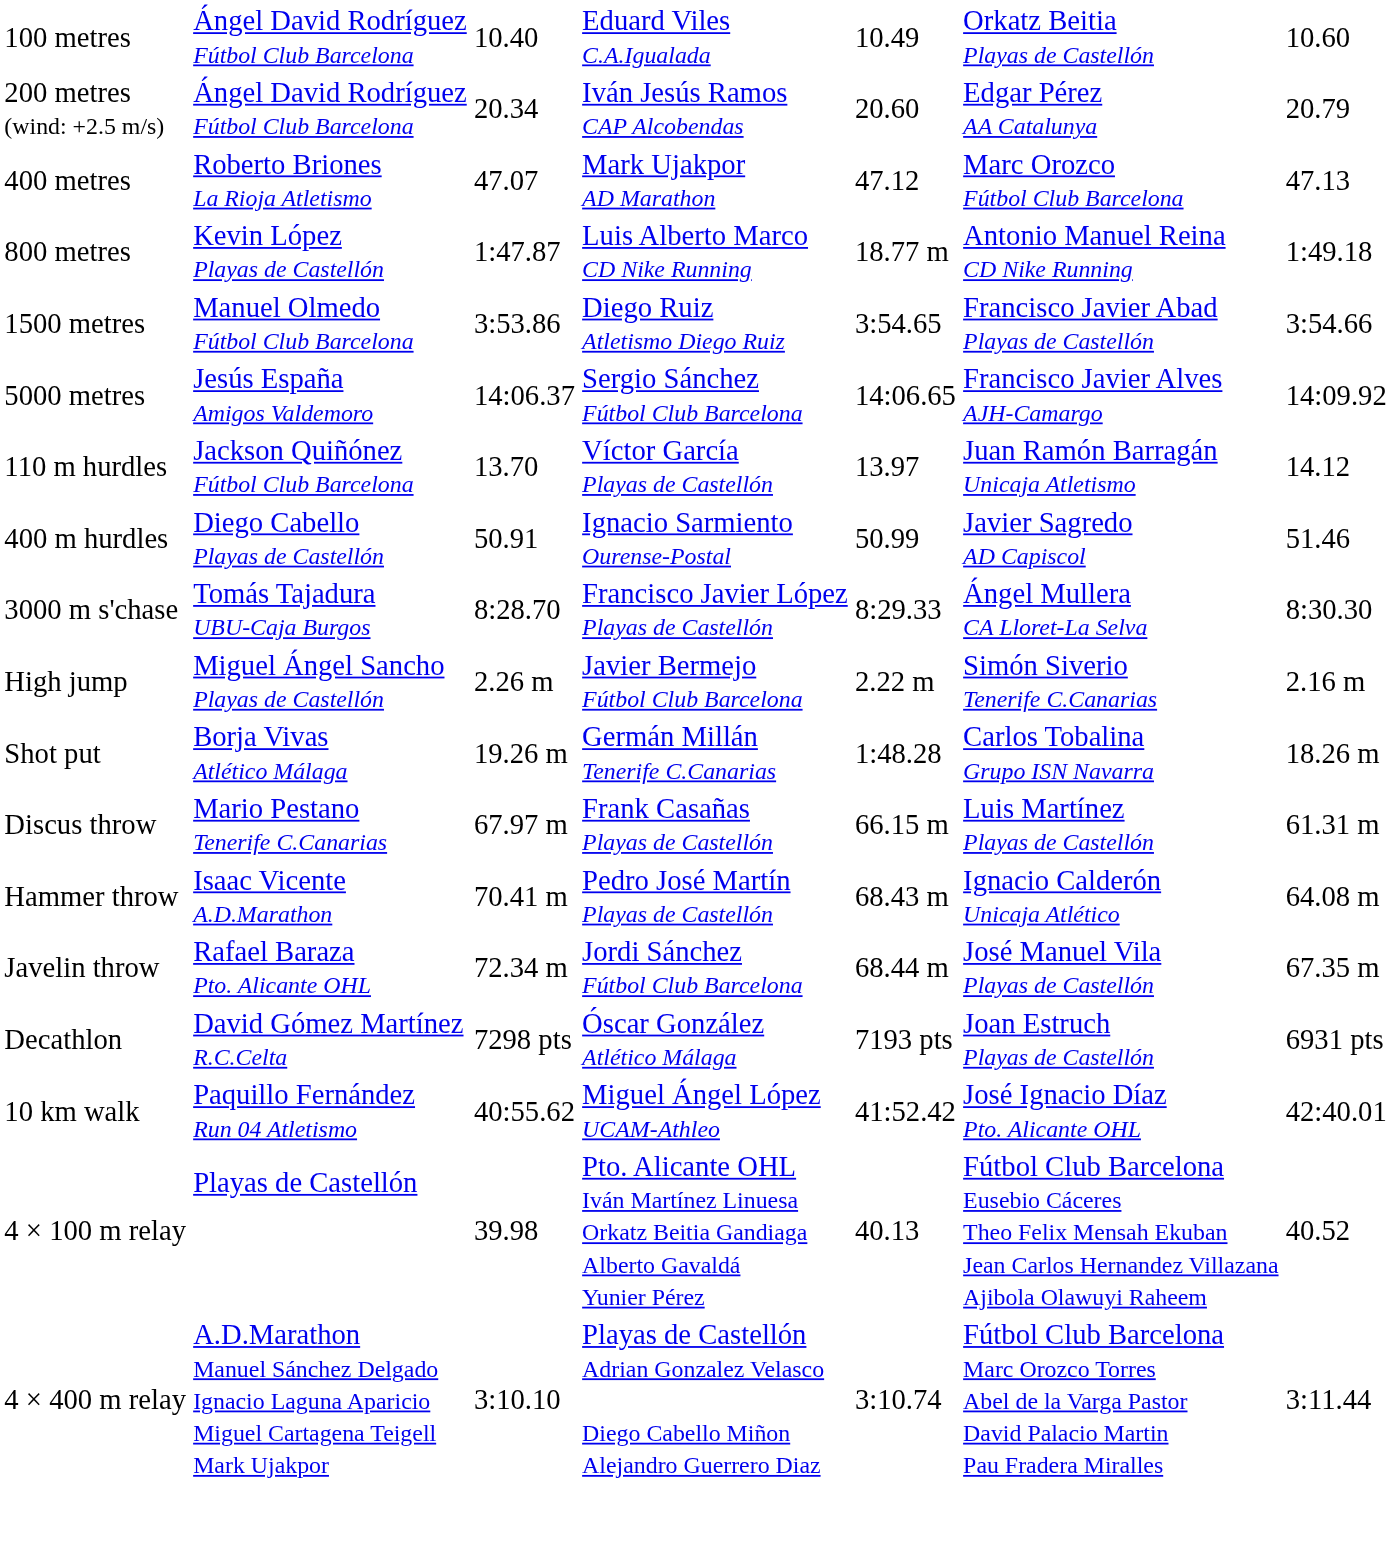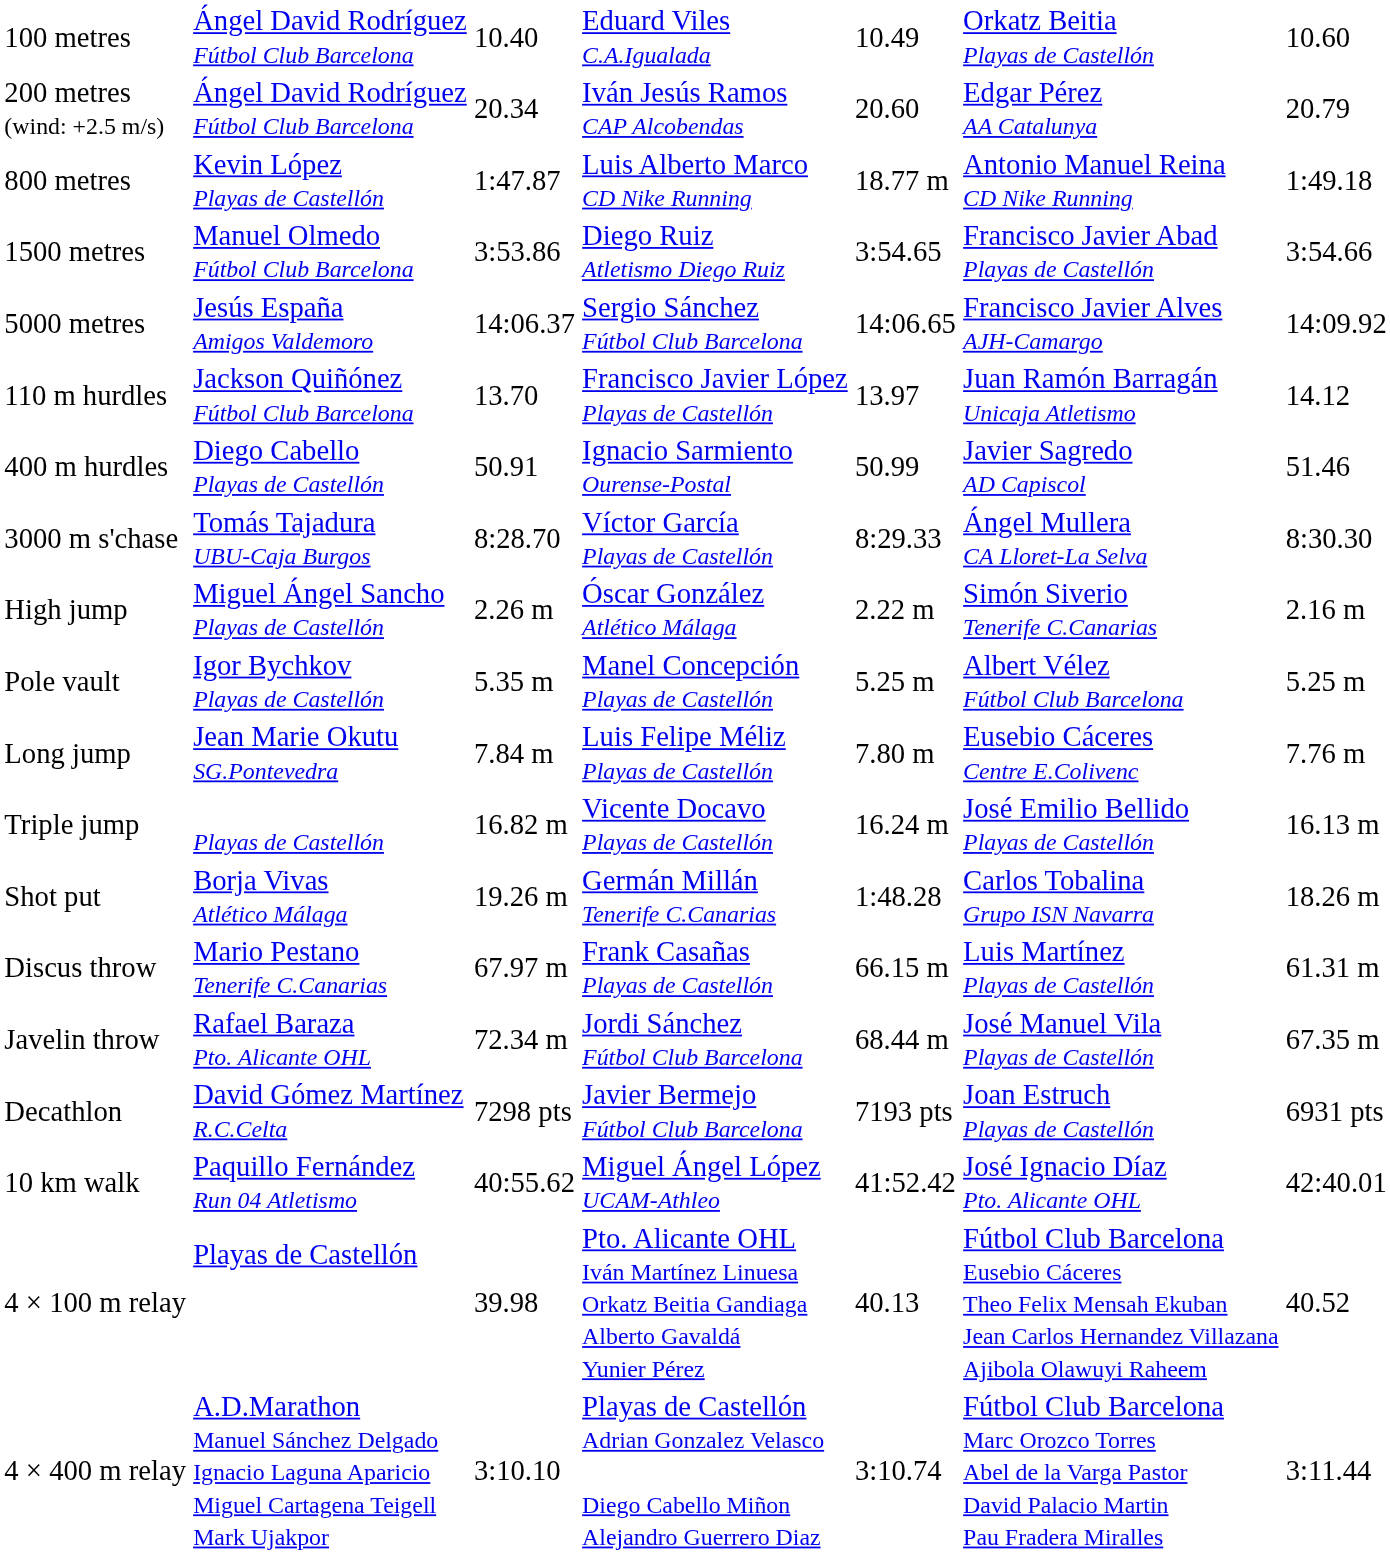 <table>
 <tr>
 <td>100 metres</td>
 <td><a href='#'>Ángel David Rodríguez</a><br><small><em><a href='#'>Fútbol Club Barcelona</a></em></small></td>
 <td>10.40</td>
 <td><a href='#'>Eduard Viles</a><br><small><em><a href='#'>C.A.Igualada</a></em></small></td>
 <td>10.49</td>
 <td><a href='#'>Orkatz Beitia</a><br><small><em><a href='#'>Playas de Castellón</a></em></small></td>
 <td>10.60</td>
 </tr>
 <tr>
 <td>200 metres<br><small>(wind: +2.5 m/s)</small></td>
 <td><a href='#'>Ángel David Rodríguez</a><br><small><em><a href='#'>Fútbol Club Barcelona</a></em></small></td>
 <td>20.34 </td>
 <td><a href='#'>Iván Jesús Ramos</a><br><small><em><a href='#'>CAP Alcobendas</a></em></small></td>
 <td>20.60 </td>
 <td><a href='#'>Edgar Pérez</a><br><small><em><a href='#'>AA Catalunya</a></em></small></td>
 <td>20.79 </td>
-</tr>
-<tr>
-<td>400 metres</td>
-<td><a href='#'>Roberto Briones</a><br><small><em><a href='#'>La Rioja Atletismo</a></em></small></td>
-<td>47.07</td>
-<td><a href='#'>Mark Ujakpor</a><br><small><em><a href='#'>AD Marathon</a></em></small></td>
-<td>47.12</td>
-<td><a href='#'>Marc Orozco</a><br><small><em><a href='#'>Fútbol Club Barcelona</a></em></small></td>
-<td>47.13</td>
 </tr>
 <tr>
 <td>800 metres</td>
 <td><a href='#'>Kevin López</a><br><small><em><a href='#'>Playas de Castellón</a></em></small></td>
 <td>1:47.87</td>
 <td><a href='#'>Luis Alberto Marco</a><br><small><em><a href='#'>CD Nike Running</a></em></small></td>
 <td>18.77 m</td>
 <td><a href='#'>Antonio Manuel Reina</a><br><small><em><a href='#'>CD Nike Running</a></em></small></td>
 <td>1:49.18</td>
 </tr>
 <tr>
 <td>1500 metres</td>
 <td><a href='#'>Manuel Olmedo</a><br><small><em><a href='#'>Fútbol Club Barcelona</a></em></small></td>
 <td>3:53.86</td>
 <td><a href='#'>Diego Ruiz</a><br><small><em><a href='#'>Atletismo Diego Ruiz</a></em></small></td>
 <td>3:54.65</td>
 <td><a href='#'>Francisco Javier Abad</a><br><small><em><a href='#'>Playas de Castellón</a></em></small></td>
 <td>3:54.66</td>
 </tr>
 <tr>
 <td>5000 metres</td>
 <td><a href='#'>Jesús España</a><br><small><em><a href='#'>Amigos Valdemoro</a></em></small></td>
 <td>14:06.37</td>
 <td><a href='#'>Sergio Sánchez</a><br><small><em><a href='#'>Fútbol Club Barcelona</a></em></small></td>
 <td>14:06.65</td>
 <td><a href='#'>Francisco Javier Alves</a><br><small><em><a href='#'>AJH-Camargo</a></em></small></td>
 <td>14:09.92</td>
 </tr>
 <tr>
 <td>110 m hurdles</td>
 <td><a href='#'>Jackson Quiñónez</a><br><small><em><a href='#'>Fútbol Club Barcelona</a></em></small></td>
 <td>13.70</td>
-<td><a href='#'>Víctor García</a><br><small><em><a href='#'>Playas de Castellón</a></em></small></td>
+<td><a href='#'>Francisco Javier López</a><br><small><em><a href='#'>Playas de Castellón</a></em></small></td>
 <td>13.97</td>
 <td><a href='#'>Juan Ramón Barragán</a><br><small><em><a href='#'>Unicaja Atletismo</a></em></small></td>
 <td>14.12</td>
 </tr>
 <tr>
 <td>400 m hurdles</td>
 <td><a href='#'>Diego Cabello</a><br><small><em><a href='#'>Playas de Castellón</a></em></small></td>
 <td>50.91</td>
 <td><a href='#'>Ignacio Sarmiento</a><br><small><em><a href='#'>Ourense-Postal</a></em></small></td>
 <td>50.99</td>
 <td><a href='#'>Javier Sagredo</a><br><small><em><a href='#'>AD Capiscol</a></em></small></td>
 <td>51.46</td>
 </tr>
 <tr>
 <td>3000 m s'chase</td>
 <td><a href='#'>Tomás Tajadura</a><br><small><em><a href='#'>UBU-Caja Burgos</a></em></small></td>
 <td>8:28.70</td>
-<td><a href='#'>Francisco Javier López</a><br><small><em><a href='#'>Playas de Castellón</a></em></small></td>
+<td><a href='#'>Víctor García</a><br><small><em><a href='#'>Playas de Castellón</a></em></small></td>
 <td>8:29.33</td>
 <td><a href='#'>Ángel Mullera</a><br><small><em><a href='#'>CA Lloret-La Selva</a></em></small></td>
 <td>8:30.30</td>
 </tr>
 <tr>
 <td>High jump</td>
 <td><a href='#'>Miguel Ángel Sancho</a><br><small><em><a href='#'>Playas de Castellón</a></em></small></td>
 <td>2.26 m</td>
-<td><a href='#'>Javier Bermejo</a><br><small><em><a href='#'>Fútbol Club Barcelona</a></em></small></td>
+<td><a href='#'>Óscar González</a><br><small><em><a href='#'>Atlético Málaga</a></em></small></td>
 <td>2.22 m</td>
 <td><a href='#'>Simón Siverio</a><br><small><em><a href='#'>Tenerife C.Canarias</a></em></small></td>
 <td>2.16 m</td>
+</tr>
+<tr>
+<td>Pole vault</td>
+<td><a href='#'>Igor Bychkov</a><br><small><em><a href='#'>Playas de Castellón</a></em></small></td>
+<td>5.35 m</td>
+<td><a href='#'>Manel Concepción</a><br><small><em><a href='#'>Playas de Castellón</a></em></small></td>
+<td>5.25 m</td>
+<td><a href='#'>Albert Vélez</a><br><small><em><a href='#'>Fútbol Club Barcelona</a></em></small></td>
+<td>5.25 m</td>
+</tr>
+<tr>
+<td>Long jump</td>
+<td><a href='#'>Jean Marie Okutu</a><br><small><em><a href='#'>SG.Pontevedra</a></em></small></td>
+<td>7.84 m</td>
+<td><a href='#'>Luis Felipe Méliz</a><br><small><em><a href='#'>Playas de Castellón</a></em></small></td>
+<td>7.80 m</td>
+<td><a href='#'>Eusebio Cáceres</a><br><small><em><a href='#'>Centre E.Colivenc</a></em></small></td>
+<td>7.76 m</td>
+</tr>
+<tr>
+<td>Triple jump</td>
+<td><br><small><em><a href='#'>Playas de Castellón</a></em></small></td>
+<td>16.82 m</td>
+<td><a href='#'>Vicente Docavo</a><br><small><em><a href='#'>Playas de Castellón</a></em></small></td>
+<td>16.24 m</td>
+<td><a href='#'>José Emilio Bellido</a><br><small><em><a href='#'>Playas de Castellón</a></em></small></td>
+<td>16.13 m</td>
 </tr>
 <tr>
 <td>Shot put</td>
 <td><a href='#'>Borja Vivas</a><br><small><em><a href='#'>Atlético Málaga</a></em></small></td>
 <td>19.26 m</td>
 <td><a href='#'>Germán Millán</a><br><small><em><a href='#'>Tenerife C.Canarias</a></em></small></td>
 <td>1:48.28</td>
 <td><a href='#'>Carlos Tobalina</a><br><small><em><a href='#'>Grupo ISN Navarra</a></em></small></td>
 <td>18.26 m</td>
 </tr>
 <tr>
 <td>Discus throw</td>
 <td><a href='#'>Mario Pestano</a><br><small><em><a href='#'>Tenerife C.Canarias</a></em></small></td>
 <td>67.97 m</td>
 <td><a href='#'>Frank Casañas</a><br><small><em><a href='#'>Playas de Castellón</a></em></small></td>
 <td>66.15 m</td>
 <td><a href='#'>Luis Martínez</a><br><small><em><a href='#'>Playas de Castellón</a></em></small></td>
 <td>61.31 m</td>
 </tr>
 <tr>
-<td>Hammer throw</td>
-<td><a href='#'>Isaac Vicente</a><br><small><em><a href='#'>A.D.Marathon</a></em></small></td>
-<td>70.41 m</td>
-<td><a href='#'>Pedro José Martín</a><br><small><em><a href='#'>Playas de Castellón</a></em></small></td>
-<td>68.43 m</td>
-<td><a href='#'>Ignacio Calderón</a><br><small><em><a href='#'>Unicaja Atlético</a></em></small></td>
-<td>64.08 m</td>
-</tr>
-<tr>
 <td>Javelin throw</td>
 <td><a href='#'>Rafael Baraza</a><br><small><em><a href='#'>Pto. Alicante OHL</a></em></small></td>
 <td>72.34 m</td>
 <td><a href='#'>Jordi Sánchez</a><br><small><em><a href='#'>Fútbol Club Barcelona</a></em></small></td>
 <td>68.44 m</td>
 <td><a href='#'>José Manuel Vila</a><br><small><em><a href='#'>Playas de Castellón</a></em></small></td>
 <td>67.35 m</td>
 </tr>
 <tr>
 <td>Decathlon</td>
 <td><a href='#'>David Gómez Martínez</a><br><small><em><a href='#'>R.C.Celta</a></em></small></td>
 <td>7298 pts</td>
-<td><a href='#'>Óscar González</a><br><small><em><a href='#'>Atlético Málaga</a></em></small></td>
+<td><a href='#'>Javier Bermejo</a><br><small><em><a href='#'>Fútbol Club Barcelona</a></em></small></td>
 <td>7193 pts</td>
 <td><a href='#'>Joan Estruch</a><br><small><em><a href='#'>Playas de Castellón</a></em></small></td>
 <td>6931 pts</td>
 </tr>
 <tr>
 <td>10 km walk</td>
 <td><a href='#'>Paquillo Fernández</a><br><small><em><a href='#'>Run 04 Atletismo</a></em></small></td>
 <td>40:55.62</td>
 <td><a href='#'>Miguel Ángel López</a><br><small><em><a href='#'>UCAM-Athleo</a></em></small></td>
 <td>41:52.42</td>
 <td><a href='#'>José Ignacio Díaz</a><br><small><em><a href='#'>Pto. Alicante OHL</a></em></small></td>
 <td>42:40.01</td>
 </tr>
 <tr>
 <td>4 × 100 m relay</td>
 <td><a href='#'>Playas de Castellón</a><br><small><br><br><br></small></td>
 <td>39.98</td>
 <td><a href='#'>Pto. Alicante OHL</a><br><small><a href='#'>Iván Martínez Linuesa</a><br><a href='#'>Orkatz Beitia Gandiaga</a><br><a href='#'>Alberto Gavaldá</a><br><a href='#'>Yunier Pérez</a></small></td>
 <td>40.13</td>
 <td><a href='#'>Fútbol Club Barcelona</a><br><small><a href='#'>Eusebio Cáceres</a><br><a href='#'>Theo Felix Mensah Ekuban</a><br><a href='#'>Jean Carlos Hernandez Villazana</a><br><a href='#'>Ajibola Olawuyi Raheem</a></small></td>
 <td>40.52</td>
 </tr>
 <tr>
 <td>4 × 400 m relay</td>
 <td><a href='#'>A.D.Marathon</a><br><small><a href='#'>Manuel Sánchez Delgado</a><br><a href='#'>Ignacio Laguna Aparicio</a><br><a href='#'>Miguel Cartagena Teigell</a><br><a href='#'>Mark Ujakpor</a></small></td>
 <td>3:10.10</td>
 <td><a href='#'>Playas de Castellón</a><br><small><a href='#'>Adrian Gonzalez Velasco</a><br><br><a href='#'>Diego Cabello Miñon</a><br><a href='#'>Alejandro Guerrero Diaz</a></small></td>
 <td>3:10.74</td>
 <td><a href='#'>Fútbol Club Barcelona</a><br><small><a href='#'>Marc Orozco Torres</a><br><a href='#'>Abel de la Varga Pastor</a><br><a href='#'>David Palacio Martin</a><br><a href='#'>Pau Fradera Miralles</a></small></td>
 <td>3:11.44</td>
 </tr>
 </table>
